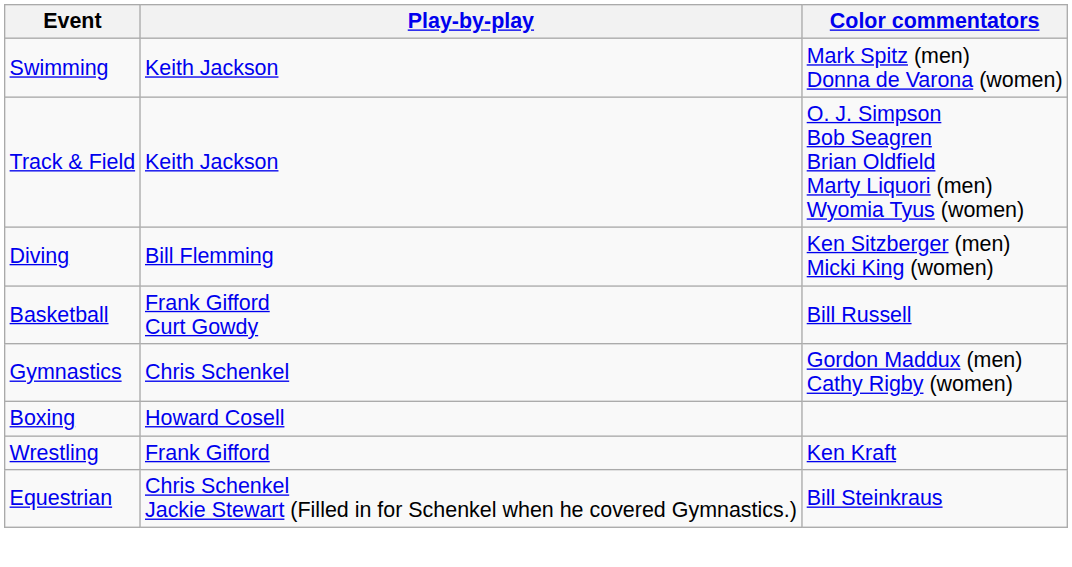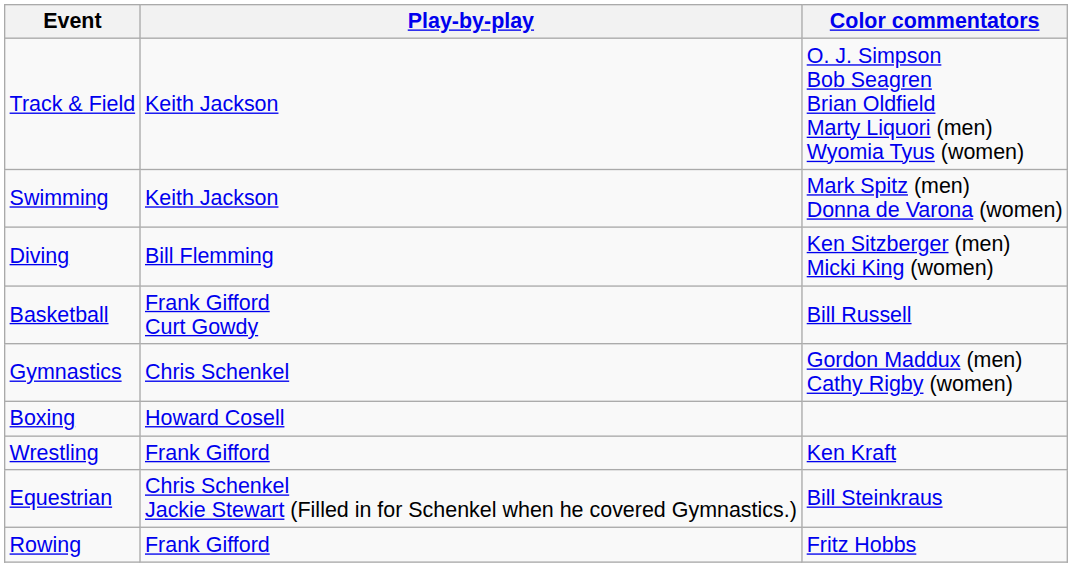 <table class="wikitable">
 <tr>
 <th>Event</th>
 <th><a href='#'>Play-by-play</a></th>
 <th><a href='#'>Color commentators</a></th>
 </tr>
 <tr>
+<td><a href='#'>Track & Field</a></td>
+<td><a href='#'>Keith Jackson</a></td>
+<td><a href='#'>O. J. Simpson</a><br><a href='#'>Bob Seagren</a><br><a href='#'>Brian Oldfield</a><br><a href='#'>Marty Liquori</a> (men)<br><a href='#'>Wyomia Tyus</a> (women)</td>
+</tr>
+<tr>
 <td><a href='#'>Swimming</a></td>
 <td><a href='#'>Keith Jackson</a></td>
 <td><a href='#'>Mark Spitz</a> (men)<br><a href='#'>Donna de Varona</a> (women)</td>
-</tr>
-<tr>
-<td><a href='#'>Track & Field</a></td>
-<td><a href='#'>Keith Jackson</a></td>
-<td><a href='#'>O. J. Simpson</a><br><a href='#'>Bob Seagren</a><br><a href='#'>Brian Oldfield</a><br><a href='#'>Marty Liquori</a> (men)<br><a href='#'>Wyomia Tyus</a> (women)</td>
 </tr>
 <tr>
 <td><a href='#'>Diving</a></td>
 <td><a href='#'>Bill Flemming</a></td>
 <td><a href='#'>Ken Sitzberger</a> (men)<br><a href='#'>Micki King</a> (women)</td>
 </tr>
 <tr>
 <td><a href='#'>Basketball</a></td>
 <td><a href='#'>Frank Gifford</a><br><a href='#'>Curt Gowdy</a></td>
 <td><a href='#'>Bill Russell</a></td>
 </tr>
 <tr>
 <td><a href='#'>Gymnastics</a></td>
 <td><a href='#'>Chris Schenkel</a></td>
 <td><a href='#'>Gordon Maddux</a> (men)<br><a href='#'>Cathy Rigby</a> (women)</td>
 </tr>
 <tr>
 <td><a href='#'>Boxing</a></td>
 <td><a href='#'>Howard Cosell</a></td>
 <td></td>
 </tr>
 <tr>
 <td><a href='#'>Wrestling</a></td>
 <td><a href='#'>Frank Gifford</a></td>
 <td><a href='#'>Ken Kraft</a></td>
 </tr>
 <tr>
 <td><a href='#'>Equestrian</a></td>
 <td><a href='#'>Chris Schenkel</a><br><a href='#'>Jackie Stewart</a> (Filled in for Schenkel when he covered Gymnastics.)</td>
 <td><a href='#'>Bill Steinkraus</a></td>
 </tr>
+<tr>
+<td><a href='#'>Rowing</a></td>
+<td><a href='#'>Frank Gifford</a></td>
+<td><a href='#'>Fritz Hobbs</a></td>
+</tr>
 </table>
